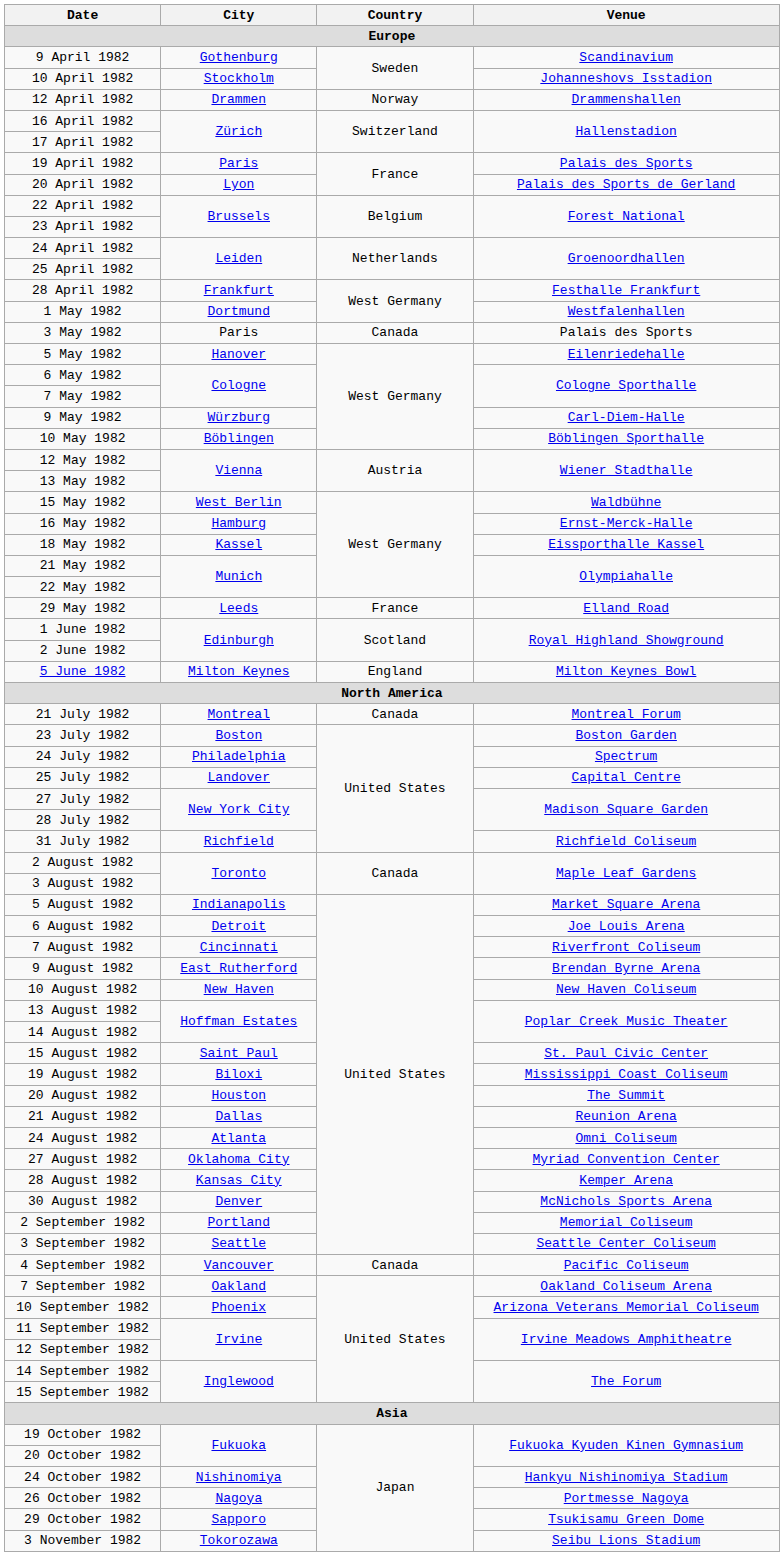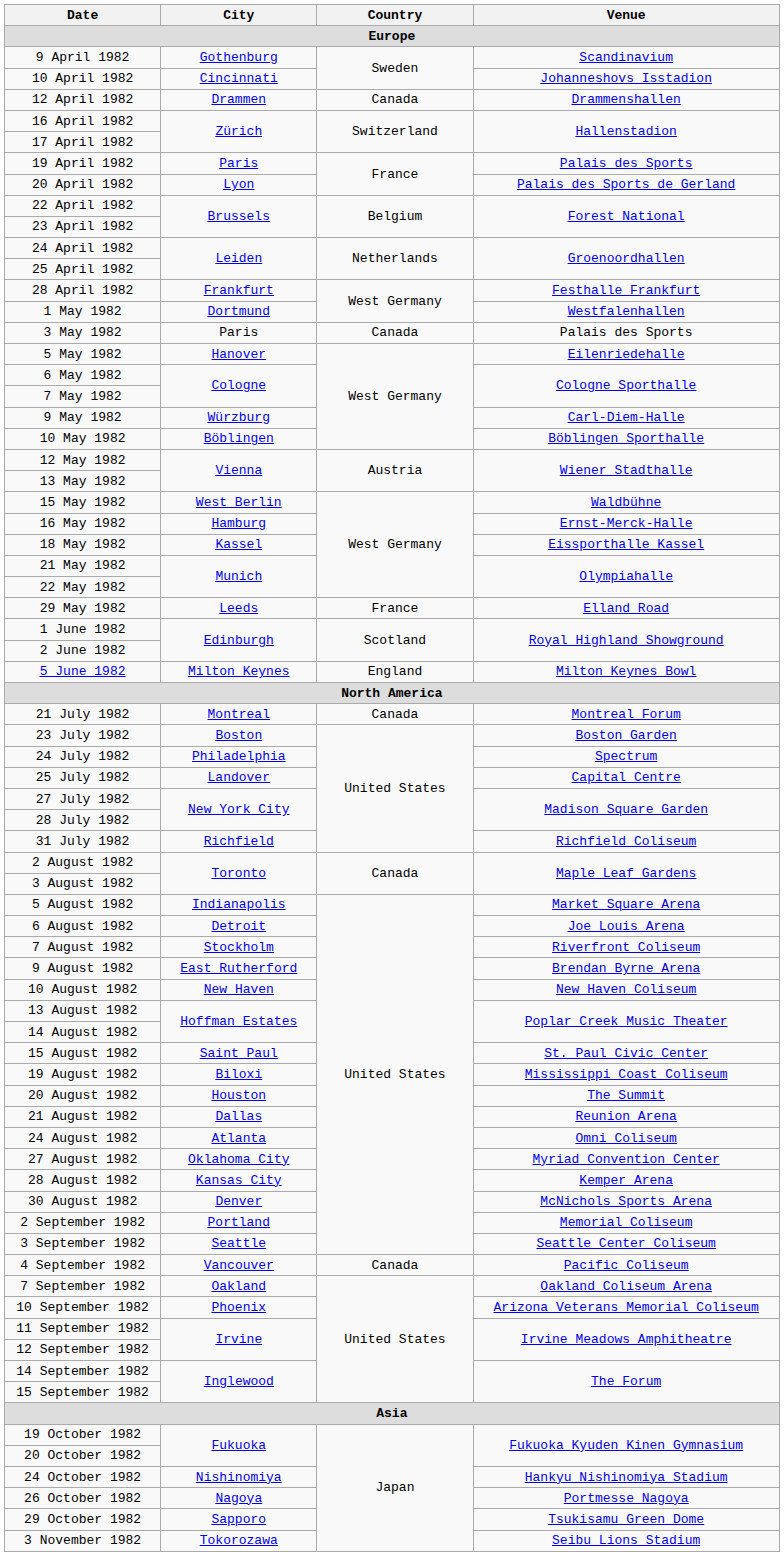 <table class="wikitable" style="text-align:center;">
 <tr>
 <th style="width:150px;">Date</th>
 <th style="width:150px;">City</th>
 <th style="width:150px;">Country</th>
 <th style="width:300px;">Venue</th>
 </tr>
 <tr>
 <th colspan="4" style="background:#ddd;">Europe</th>
 </tr>
 <tr>
 <td>9 April 1982</td>
 <td><a href='#'>Gothenburg</a></td>
 <td rowspan="2">Sweden</td>
 <td><a href='#'>Scandinavium</a></td>
 </tr>
 <tr>
 <td>10 April 1982</td>
-<td><a href='#'>Stockholm</a></td>
+<td><a href='#'>Cincinnati</a></td>
 <td><a href='#'>Johanneshovs Isstadion</a></td>
 </tr>
 <tr>
 <td>12 April 1982</td>
 <td><a href='#'>Drammen</a></td>
-<td>Norway</td>
+<td>Canada</td>
 <td><a href='#'>Drammenshallen</a></td>
 </tr>
 <tr>
 <td>16 April 1982</td>
 <td rowspan="2"><a href='#'>Zürich</a></td>
 <td rowspan="2">Switzerland</td>
 <td rowspan="2"><a href='#'>Hallenstadion</a></td>
 </tr>
 <tr>
 <td>17 April 1982</td>
 </tr>
 <tr>
 <td>19 April 1982</td>
 <td><a href='#'>Paris</a></td>
 <td rowspan="2">France</td>
 <td><a href='#'>Palais des Sports</a></td>
 </tr>
 <tr>
 <td>20 April 1982</td>
 <td><a href='#'>Lyon</a></td>
 <td><a href='#'>Palais des Sports de Gerland</a></td>
 </tr>
 <tr>
 <td>22 April 1982</td>
 <td rowspan="2"><a href='#'>Brussels</a></td>
 <td rowspan="2">Belgium</td>
 <td rowspan="2"><a href='#'>Forest National</a></td>
 </tr>
 <tr>
 <td>23 April 1982</td>
 </tr>
 <tr>
 <td>24 April 1982</td>
 <td rowspan="2"><a href='#'>Leiden</a></td>
 <td rowspan="2">Netherlands</td>
 <td rowspan="2"><a href='#'>Groenoordhallen</a></td>
 </tr>
 <tr>
 <td>25 April 1982</td>
 </tr>
 <tr>
 <td>28 April 1982</td>
 <td><a href='#'>Frankfurt</a></td>
 <td rowspan="2">West Germany</td>
 <td><a href='#'>Festhalle Frankfurt</a></td>
 </tr>
 <tr>
 <td>1 May 1982</td>
 <td><a href='#'>Dortmund</a></td>
 <td><a href='#'>Westfalenhallen</a></td>
 </tr>
 <tr>
 <td>3 May 1982</td>
 <td>Paris</td>
 <td>Canada</td>
 <td>Palais des Sports</td>
 </tr>
 <tr>
 <td>5 May 1982</td>
 <td><a href='#'>Hanover</a></td>
 <td rowspan="5">West Germany</td>
 <td><a href='#'>Eilenriedehalle</a></td>
 </tr>
 <tr>
 <td>6 May 1982</td>
 <td rowspan="2"><a href='#'>Cologne</a></td>
 <td rowspan="2"><a href='#'>Cologne Sporthalle</a></td>
 </tr>
 <tr>
 <td>7 May 1982</td>
 </tr>
 <tr>
 <td>9 May 1982</td>
 <td><a href='#'>Würzburg</a></td>
 <td><a href='#'>Carl-Diem-Halle</a></td>
 </tr>
 <tr>
 <td>10 May 1982</td>
 <td><a href='#'>Böblingen</a></td>
 <td><a href='#'>Böblingen Sporthalle</a></td>
 </tr>
 <tr>
 <td>12 May 1982</td>
 <td rowspan="2"><a href='#'>Vienna</a></td>
 <td rowspan="2">Austria</td>
 <td rowspan="2"><a href='#'>Wiener Stadthalle</a></td>
 </tr>
 <tr>
 <td>13 May 1982</td>
 </tr>
 <tr>
 <td>15 May 1982</td>
 <td><a href='#'>West Berlin</a></td>
 <td rowspan="5">West Germany</td>
 <td><a href='#'>Waldbühne</a></td>
 </tr>
 <tr>
 <td>16 May 1982</td>
 <td><a href='#'>Hamburg</a></td>
 <td><a href='#'>Ernst-Merck-Halle</a></td>
 </tr>
 <tr>
 <td>18 May 1982</td>
 <td><a href='#'>Kassel</a></td>
 <td><a href='#'>Eissporthalle Kassel</a></td>
 </tr>
 <tr>
 <td>21 May 1982</td>
 <td rowspan="2"><a href='#'>Munich</a></td>
 <td rowspan="2"><a href='#'>Olympiahalle</a></td>
 </tr>
 <tr>
 <td>22 May 1982</td>
 </tr>
 <tr>
 <td>29 May 1982</td>
 <td><a href='#'>Leeds</a></td>
 <td>France</td>
 <td><a href='#'>Elland Road</a></td>
 </tr>
 <tr>
 <td>1 June 1982</td>
 <td rowspan="2"><a href='#'>Edinburgh</a></td>
 <td rowspan="2">Scotland</td>
 <td rowspan="2"><a href='#'>Royal Highland Showground</a></td>
 </tr>
 <tr>
 <td>2 June 1982</td>
 </tr>
 <tr>
 <td><a href='#'>5 June 1982</a></td>
 <td><a href='#'>Milton Keynes</a></td>
 <td>England</td>
 <td><a href='#'>Milton Keynes Bowl</a></td>
 </tr>
 <tr>
 <th colspan="4" style="background:#ddd;">North America</th>
 </tr>
 <tr>
 <td>21 July 1982</td>
 <td><a href='#'>Montreal</a></td>
 <td>Canada</td>
 <td><a href='#'>Montreal Forum</a></td>
 </tr>
 <tr>
 <td>23 July 1982</td>
 <td><a href='#'>Boston</a></td>
 <td rowspan="6">United States</td>
 <td><a href='#'>Boston Garden</a></td>
 </tr>
 <tr>
 <td>24 July 1982</td>
 <td><a href='#'>Philadelphia</a></td>
 <td><a href='#'>Spectrum</a></td>
 </tr>
 <tr>
 <td>25 July 1982</td>
 <td><a href='#'>Landover</a></td>
 <td><a href='#'>Capital Centre</a></td>
 </tr>
 <tr>
 <td>27 July 1982</td>
 <td rowspan="2"><a href='#'>New York City</a></td>
 <td rowspan="2"><a href='#'>Madison Square Garden</a></td>
 </tr>
 <tr>
 <td>28 July 1982</td>
 </tr>
 <tr>
 <td>31 July 1982</td>
 <td><a href='#'>Richfield</a></td>
 <td><a href='#'>Richfield Coliseum</a></td>
 </tr>
 <tr>
 <td>2 August 1982</td>
 <td rowspan="2"><a href='#'>Toronto</a></td>
 <td rowspan="2">Canada</td>
 <td rowspan="2"><a href='#'>Maple Leaf Gardens</a></td>
 </tr>
 <tr>
 <td>3 August 1982</td>
 </tr>
 <tr>
 <td>5 August 1982</td>
 <td><a href='#'>Indianapolis</a></td>
 <td rowspan="17">United States</td>
 <td><a href='#'>Market Square Arena</a></td>
 </tr>
 <tr>
 <td>6 August 1982</td>
 <td><a href='#'>Detroit</a></td>
 <td><a href='#'>Joe Louis Arena</a></td>
 </tr>
 <tr>
 <td>7 August 1982</td>
-<td><a href='#'>Cincinnati</a></td>
+<td><a href='#'>Stockholm</a></td>
 <td><a href='#'>Riverfront Coliseum</a></td>
 </tr>
 <tr>
 <td>9 August 1982</td>
 <td><a href='#'>East Rutherford</a></td>
 <td><a href='#'>Brendan Byrne Arena</a></td>
 </tr>
 <tr>
 <td>10 August 1982</td>
 <td><a href='#'>New Haven</a></td>
 <td><a href='#'>New Haven Coliseum</a></td>
 </tr>
 <tr>
 <td>13 August 1982</td>
 <td rowspan="2"><a href='#'>Hoffman Estates</a></td>
 <td rowspan="2"><a href='#'>Poplar Creek Music Theater</a></td>
 </tr>
 <tr>
 <td>14 August 1982</td>
 </tr>
 <tr>
 <td>15 August 1982</td>
 <td><a href='#'>Saint Paul</a></td>
 <td><a href='#'>St. Paul Civic Center</a></td>
 </tr>
 <tr>
 <td>19 August 1982</td>
 <td><a href='#'>Biloxi</a></td>
 <td><a href='#'>Mississippi Coast Coliseum</a></td>
 </tr>
 <tr>
 <td>20 August 1982</td>
 <td><a href='#'>Houston</a></td>
 <td><a href='#'>The Summit</a></td>
 </tr>
 <tr>
 <td>21 August 1982</td>
 <td><a href='#'>Dallas</a></td>
 <td><a href='#'>Reunion Arena</a></td>
 </tr>
 <tr>
 <td>24 August 1982</td>
 <td><a href='#'>Atlanta</a></td>
 <td><a href='#'>Omni Coliseum</a></td>
 </tr>
 <tr>
 <td>27 August 1982</td>
 <td><a href='#'>Oklahoma City</a></td>
 <td><a href='#'>Myriad Convention Center</a></td>
 </tr>
 <tr>
 <td>28 August 1982</td>
 <td><a href='#'>Kansas City</a></td>
 <td><a href='#'>Kemper Arena</a></td>
 </tr>
 <tr>
 <td>30 August 1982</td>
 <td><a href='#'>Denver</a></td>
 <td><a href='#'>McNichols Sports Arena</a></td>
 </tr>
 <tr>
 <td>2 September 1982</td>
 <td><a href='#'>Portland</a></td>
 <td><a href='#'>Memorial Coliseum</a></td>
 </tr>
 <tr>
 <td>3 September 1982</td>
 <td><a href='#'>Seattle</a></td>
 <td><a href='#'>Seattle Center Coliseum</a></td>
 </tr>
 <tr>
 <td>4 September 1982</td>
 <td><a href='#'>Vancouver</a></td>
 <td>Canada</td>
 <td><a href='#'>Pacific Coliseum</a></td>
 </tr>
 <tr>
 <td>7 September 1982</td>
 <td><a href='#'>Oakland</a></td>
 <td rowspan="6">United States</td>
 <td><a href='#'>Oakland Coliseum Arena</a></td>
 </tr>
 <tr>
 <td>10 September 1982</td>
 <td><a href='#'>Phoenix</a></td>
 <td><a href='#'>Arizona Veterans Memorial Coliseum</a></td>
 </tr>
 <tr>
 <td>11 September 1982</td>
 <td rowspan="2"><a href='#'>Irvine</a></td>
 <td rowspan="2"><a href='#'>Irvine Meadows Amphitheatre</a></td>
 </tr>
 <tr>
 <td>12 September 1982</td>
 </tr>
 <tr>
 <td>14 September 1982</td>
 <td rowspan="2"><a href='#'>Inglewood</a></td>
 <td rowspan="2"><a href='#'>The Forum</a></td>
 </tr>
 <tr>
 <td>15 September 1982</td>
 </tr>
 <tr>
 <th colspan="4" style="background:#ddd;">Asia</th>
 </tr>
 <tr>
 <td>19 October 1982</td>
 <td rowspan="2"><a href='#'>Fukuoka</a></td>
 <td rowspan="6">Japan</td>
 <td rowspan="2"><a href='#'>Fukuoka Kyuden Kinen Gymnasium</a></td>
 </tr>
 <tr>
 <td>20 October 1982</td>
 </tr>
 <tr>
 <td>24 October 1982</td>
 <td><a href='#'>Nishinomiya</a></td>
 <td><a href='#'>Hankyu Nishinomiya Stadium</a></td>
 </tr>
 <tr>
 <td>26 October 1982</td>
 <td><a href='#'>Nagoya</a></td>
 <td><a href='#'>Portmesse Nagoya</a></td>
 </tr>
 <tr>
 <td>29 October 1982</td>
 <td><a href='#'>Sapporo</a></td>
 <td><a href='#'>Tsukisamu Green Dome</a></td>
 </tr>
 <tr>
 <td>3 November 1982</td>
 <td><a href='#'>Tokorozawa</a></td>
 <td><a href='#'>Seibu Lions Stadium</a></td>
 </tr>
 <tr>
 </tr>
 </table>
